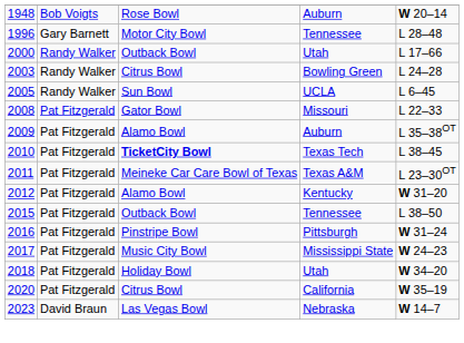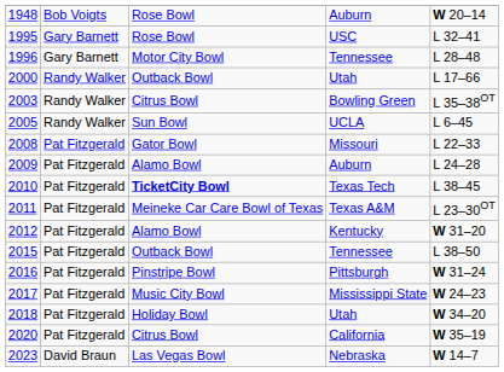 <table class="wikitable">
 <tr>
 </tr>
 <tr>
 <td><a href='#'>1948</a></td>
 <td><a href='#'>Bob Voigts</a></td>
 <td><a href='#'>Rose Bowl</a></td>
 <td><a href='#'>Auburn</a></td>
 <td><strong>W</strong> 20–14</td>
+</tr>
+<tr>
+<td><a href='#'>1995</a></td>
+<td><a href='#'>Gary Barnett</a></td>
+<td><a href='#'>Rose Bowl</a></td>
+<td><a href='#'>USC</a></td>
+<td>L 32–41</td>
 </tr>
 <tr>
 <td><a href='#'>1996</a></td>
 <td>Gary Barnett</td>
 <td><a href='#'>Motor City Bowl</a></td>
 <td><a href='#'>Tennessee</a></td>
 <td>L 28–48</td>
 </tr>
 <tr>
 <td><a href='#'>2000</a></td>
 <td><a href='#'>Randy Walker</a></td>
 <td><a href='#'>Outback Bowl</a></td>
 <td><a href='#'>Utah</a></td>
 <td>L 17–66</td>
 </tr>
 <tr>
 <td><a href='#'>2003</a></td>
 <td>Randy Walker</td>
 <td><a href='#'>Citrus Bowl</a></td>
 <td><a href='#'>Bowling Green</a></td>
-<td>L 24–28</td>
+<td>L 35–38<sup>OT</sup></td>
 </tr>
 <tr>
 <td><a href='#'>2005</a></td>
 <td>Randy Walker</td>
 <td><a href='#'>Sun Bowl</a></td>
 <td><a href='#'>UCLA</a></td>
 <td>L 6–45</td>
 </tr>
 <tr>
 <td><a href='#'>2008</a></td>
 <td><a href='#'>Pat Fitzgerald</a></td>
 <td><a href='#'>Gator Bowl</a></td>
 <td><a href='#'>Missouri</a></td>
 <td>L 22–33</td>
 </tr>
 <tr>
 <td><a href='#'>2009</a></td>
 <td>Pat Fitzgerald</td>
 <td><a href='#'>Alamo Bowl</a></td>
 <td><a href='#'>Auburn</a></td>
-<td>L 35–38<sup>OT</sup></td>
+<td>L 24–28</td>
 </tr>
 <tr>
 <td><a href='#'>2010</a></td>
 <td>Pat Fitzgerald</td>
 <td><strong><a href='#'>TicketCity Bowl</a></strong></td>
 <td><a href='#'>Texas Tech</a></td>
 <td>L 38–45</td>
 </tr>
 <tr>
 <td><a href='#'>2011</a></td>
 <td>Pat Fitzgerald</td>
 <td><a href='#'>Meineke Car Care Bowl of Texas</a></td>
 <td><a href='#'>Texas A&M</a></td>
 <td>L 23–30<sup>OT</sup></td>
 </tr>
 <tr>
 <td><a href='#'>2012</a></td>
 <td>Pat Fitzgerald</td>
 <td><a href='#'>Alamo Bowl</a></td>
 <td><a href='#'>Kentucky</a></td>
 <td><strong>W</strong> 31–20</td>
 </tr>
 <tr>
 <td><a href='#'>2015</a></td>
 <td>Pat Fitzgerald</td>
 <td><a href='#'>Outback Bowl</a></td>
 <td><a href='#'>Tennessee</a></td>
 <td>L 38–50</td>
 </tr>
 <tr>
 <td><a href='#'>2016</a></td>
 <td>Pat Fitzgerald</td>
 <td><a href='#'>Pinstripe Bowl</a></td>
 <td><a href='#'>Pittsburgh</a></td>
 <td><strong>W</strong> 31–24</td>
 </tr>
 <tr>
 <td><a href='#'>2017</a></td>
 <td>Pat Fitzgerald</td>
 <td><a href='#'>Music City Bowl</a></td>
 <td><a href='#'>Mississippi State</a></td>
 <td><strong>W</strong> 24–23</td>
 </tr>
 <tr>
 <td><a href='#'>2018</a></td>
 <td>Pat Fitzgerald</td>
 <td><a href='#'>Holiday Bowl</a></td>
 <td><a href='#'>Utah</a></td>
 <td><strong>W</strong> 34–20</td>
 </tr>
 <tr>
 <td><a href='#'>2020</a></td>
 <td>Pat Fitzgerald</td>
 <td><a href='#'>Citrus Bowl</a></td>
 <td><a href='#'>California</a></td>
 <td><strong>W</strong> 35–19</td>
 </tr>
 <tr>
 <td><a href='#'>2023</a></td>
 <td>David Braun</td>
 <td><a href='#'>Las Vegas Bowl</a></td>
 <td><a href='#'>Nebraska</a></td>
 <td><strong>W</strong> 14–7</td>
 </tr>
 </table>
